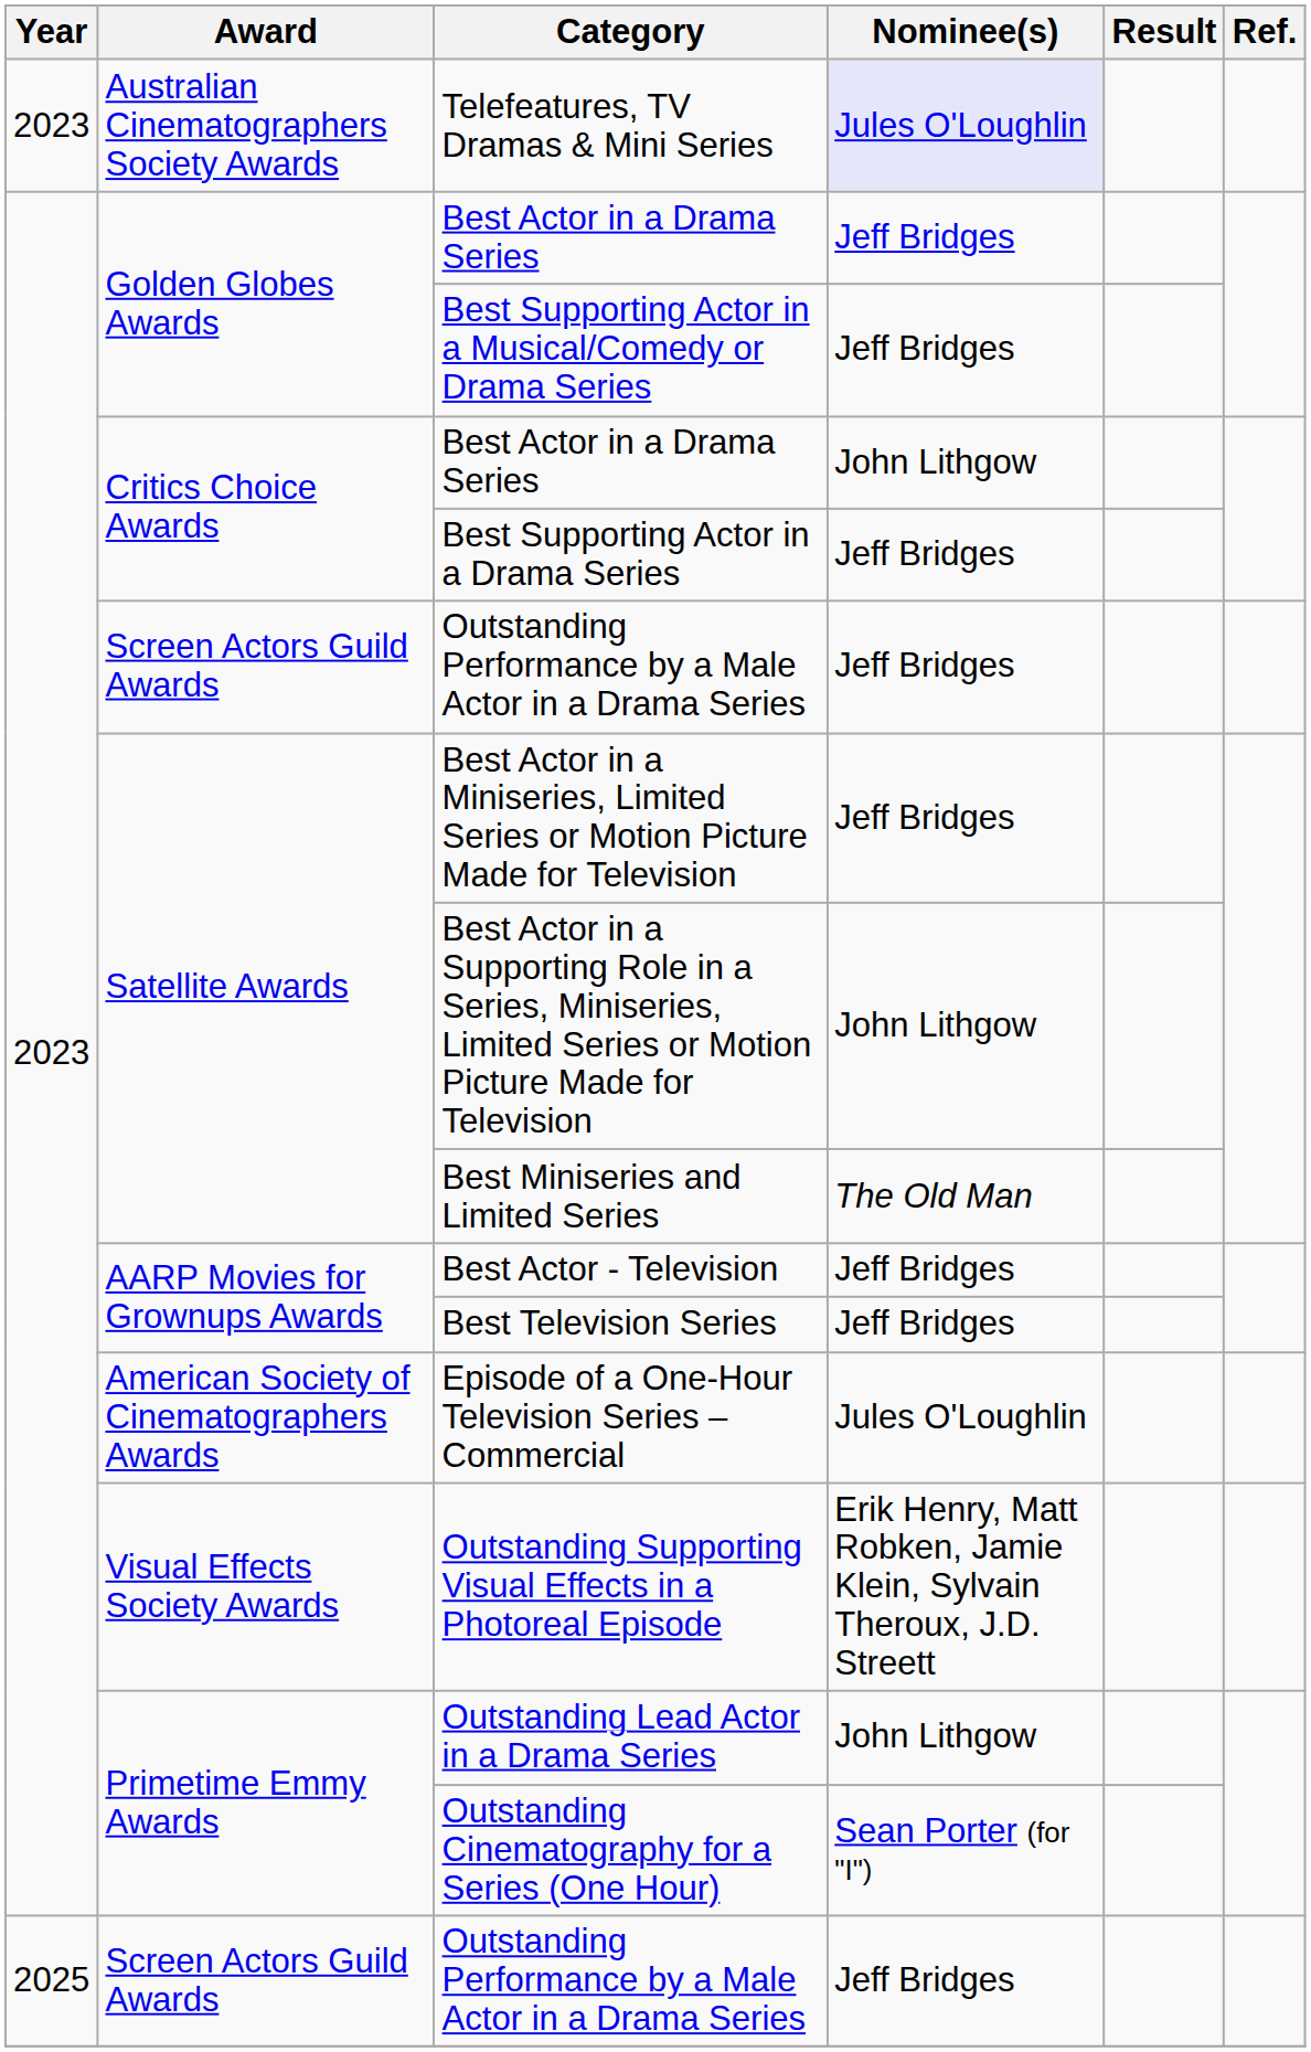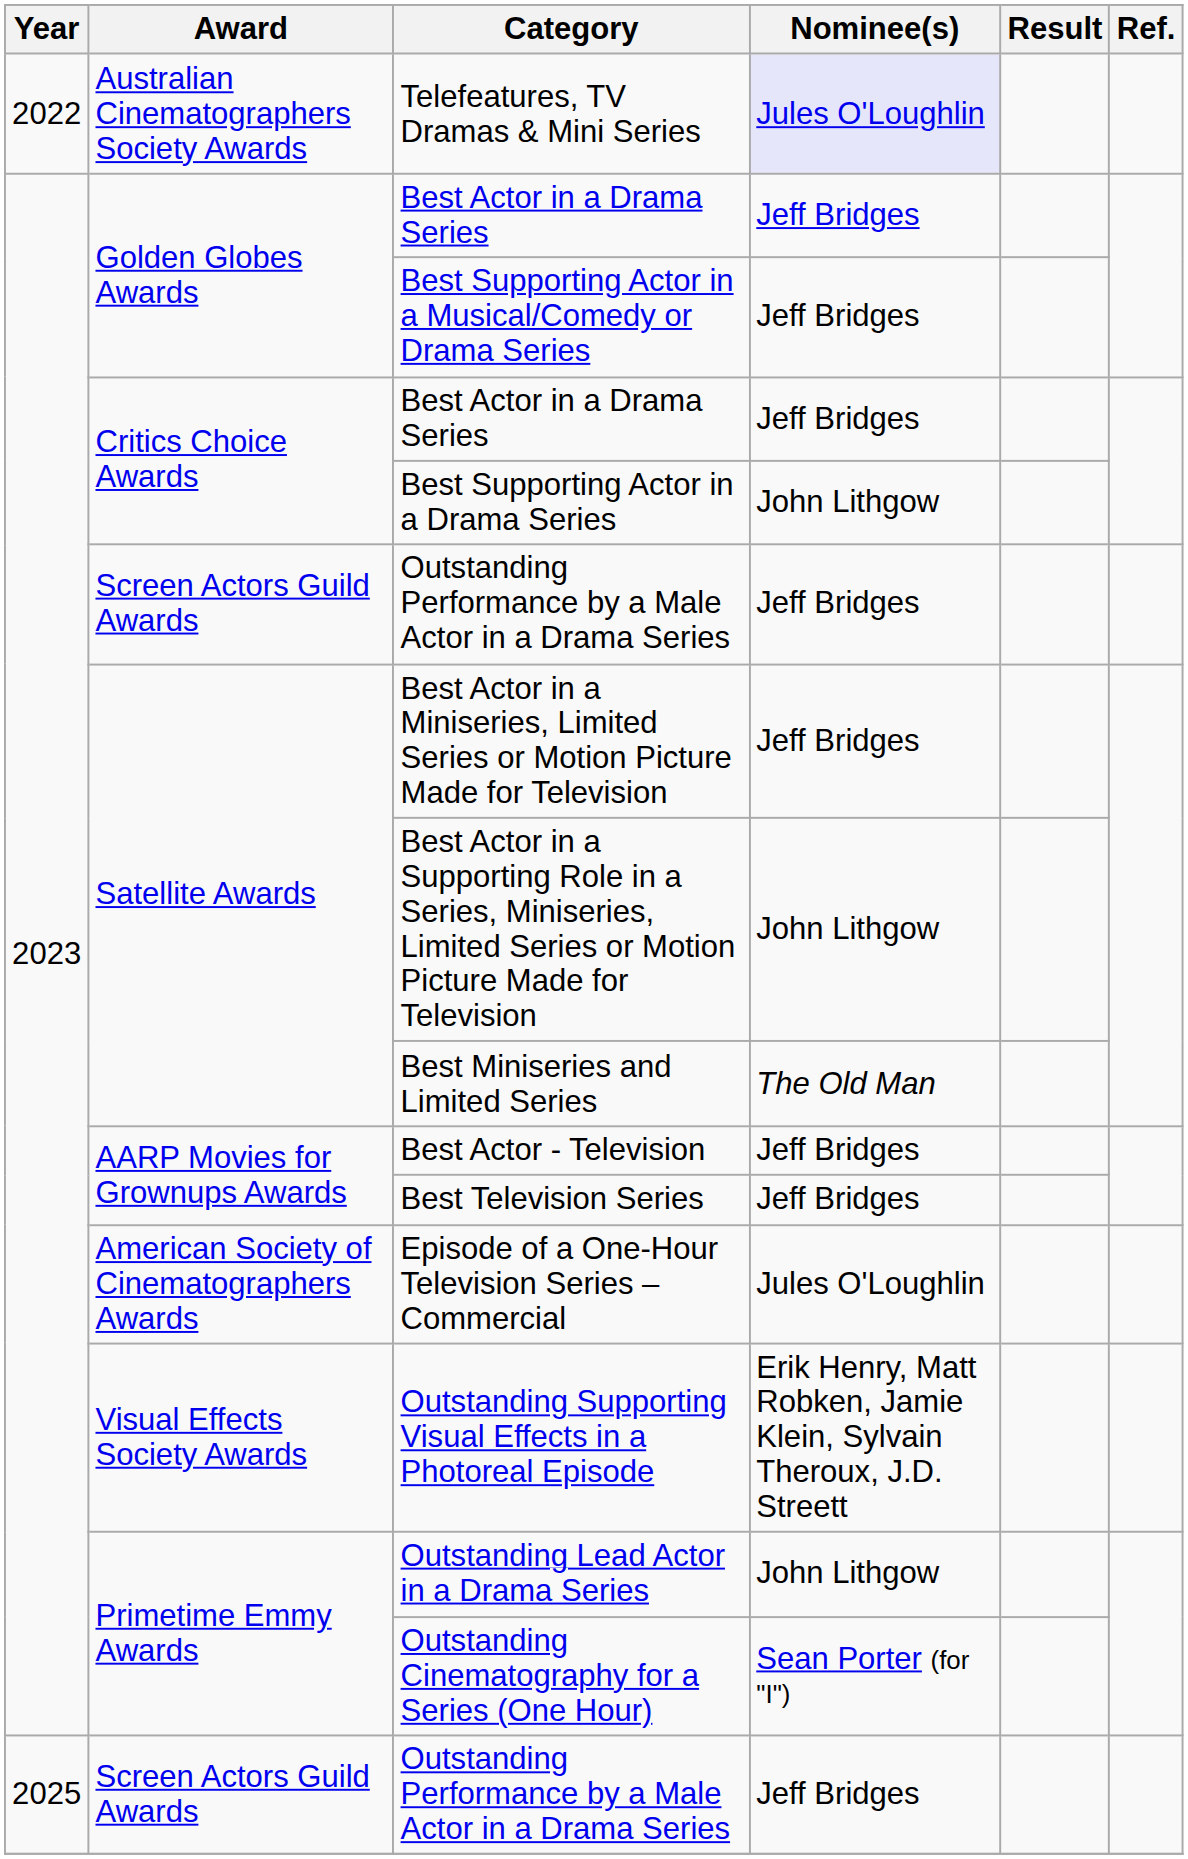 <table class="wikitable">
 <tr>
 <th>Year</th>
 <th>Award</th>
 <th>Category</th>
 <th>Nominee(s)</th>
 <th>Result</th>
 <th>Ref.</th>
 </tr>
 <tr>
-<td>2023</td>
+<td>2022</td>
 <td><a href='#'>Australian Cinematographers Society Awards</a></td>
 <td>Telefeatures, TV Dramas & Mini Series</td>
 <td style="background: lavender;"><a href='#'>Jules O'Loughlin</a></td>
 <td></td>
 <td style="text-align:center;"></td>
 </tr>
 <tr>
 <td rowspan="14">2023</td>
 <td rowspan="2"><a href='#'>Golden Globes Awards</a></td>
 <td><a href='#'>Best Actor in a Drama Series</a></td>
 <td><a href='#'>Jeff Bridges</a></td>
 <td></td>
 <td rowspan="2" style="text-align:center;"></td>
 </tr>
 <tr>
 <td><a href='#'>Best Supporting Actor in a Musical/Comedy or Drama Series</a></td>
 <td>Jeff Bridges</td>
 <td></td>
 </tr>
 <tr>
 <td rowspan="2"><a href='#'>Critics Choice Awards</a></td>
 <td>Best Actor in a Drama Series</td>
-<td>John Lithgow</td>
+<td>Jeff Bridges</td>
 <td></td>
 <td rowspan="2" style="text-align:center;"></td>
 </tr>
 <tr>
 <td>Best Supporting Actor in a Drama Series</td>
-<td>Jeff Bridges</td>
+<td>John Lithgow</td>
 <td></td>
 </tr>
 <tr>
 <td><a href='#'>Screen Actors Guild Awards</a></td>
 <td>Outstanding Performance by a Male Actor in a Drama Series</td>
 <td>Jeff Bridges</td>
 <td></td>
 <td style="text-align:center;"></td>
 </tr>
 <tr>
 <td rowspan="3"><a href='#'>Satellite Awards</a></td>
 <td>Best Actor in a Miniseries, Limited Series or Motion Picture Made for Television</td>
 <td>Jeff Bridges</td>
 <td></td>
 <td rowspan="3" style="text-align:center;"></td>
 </tr>
 <tr>
 <td>Best Actor in a Supporting Role in a Series, Miniseries, Limited Series or Motion Picture Made for Television</td>
 <td>John Lithgow</td>
 <td></td>
 </tr>
 <tr>
 <td>Best Miniseries and Limited Series</td>
 <td><em>The Old Man</em></td>
 <td></td>
 </tr>
 <tr>
 <td rowspan="2"><a href='#'>AARP Movies for Grownups Awards</a></td>
 <td>Best Actor - Television</td>
 <td>Jeff Bridges</td>
 <td></td>
 <td rowspan="2" style="text-align:center;"></td>
 </tr>
 <tr>
 <td>Best Television Series</td>
 <td>Jeff Bridges</td>
 <td></td>
 </tr>
 <tr>
 <td><a href='#'>American Society of Cinematographers Awards</a></td>
 <td>Episode of a One-Hour Television Series – Commercial</td>
 <td>Jules O'Loughlin</td>
 <td></td>
 <td style="text-align:center;"></td>
 </tr>
 <tr>
 <td><a href='#'>Visual Effects Society Awards</a></td>
 <td><a href='#'>Outstanding Supporting Visual Effects in a Photoreal Episode</a></td>
 <td>Erik Henry, Matt Robken, Jamie Klein, Sylvain Theroux, J.D. Streett</td>
 <td></td>
 <td style="text-align:center;"></td>
 </tr>
 <tr>
 <td rowspan="2"><a href='#'>Primetime Emmy Awards</a></td>
 <td><a href='#'>Outstanding Lead Actor in a Drama Series</a></td>
 <td>John Lithgow</td>
 <td></td>
 <td rowspan="2" style="text-align:center;"></td>
 </tr>
 <tr>
 <td><a href='#'>Outstanding Cinematography for a Series (One Hour)</a></td>
 <td><a href='#'>Sean Porter</a> <small>(for "I")</small></td>
 <td></td>
 </tr>
 <tr>
 <td>2025</td>
 <td><a href='#'>Screen Actors Guild Awards</a></td>
 <td><a href='#'>Outstanding Performance by a Male Actor in a Drama Series</a></td>
 <td>Jeff Bridges</td>
 <td></td>
 <td style="text-align:center;"></td>
 </tr>
 <tr>
 </tr>
 </table>
